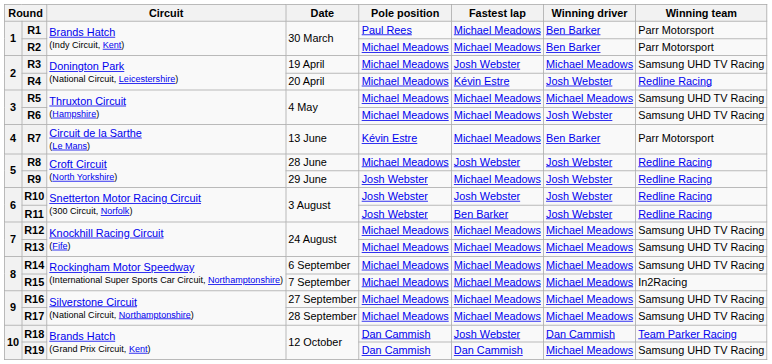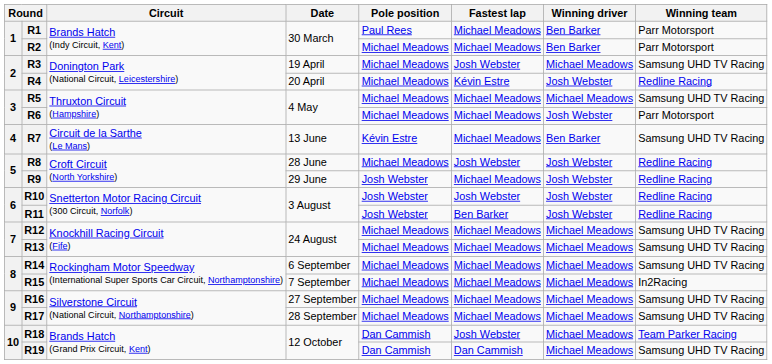 <table class="wikitable" style="font-size: 85%">
 <tr>
 <th colspan=2>Round</th>
 <th>Circuit</th>
 <th>Date</th>
 <th>Pole position</th>
 <th>Fastest lap</th>
 <th>Winning driver</th>
 <th>Winning team</th>
 </tr>
 <tr>
 <th rowspan=2>1</th>
 <th>R1</th>
 <td rowspan=2><a href='#'>Brands Hatch</a><br><small>(Indy Circuit, <a href='#'>Kent</a>)</small></td>
 <td rowspan=2>30 March</td>
 <td> <a href='#'>Paul Rees</a></td>
 <td> <a href='#'>Michael Meadows</a></td>
 <td> <a href='#'>Ben Barker</a></td>
 <td>Parr Motorsport</td>
 </tr>
 <tr>
 <th>R2</th>
 <td> <a href='#'>Michael Meadows</a></td>
 <td> <a href='#'>Michael Meadows</a></td>
 <td> <a href='#'>Ben Barker</a></td>
 <td>Parr Motorsport</td>
 </tr>
 <tr>
 <th rowspan=2>2</th>
 <th>R3</th>
 <td rowspan=2><a href='#'>Donington Park</a><br><small>(National Circuit, <a href='#'>Leicestershire</a>)</small></td>
 <td>19 April</td>
 <td> <a href='#'>Michael Meadows</a></td>
 <td> <a href='#'>Josh Webster</a></td>
 <td> <a href='#'>Michael Meadows</a></td>
 <td>Samsung UHD TV Racing</td>
 </tr>
 <tr>
 <th>R4</th>
 <td>20 April</td>
 <td> <a href='#'>Michael Meadows</a></td>
 <td> <a href='#'>Kévin Estre</a></td>
 <td> <a href='#'>Josh Webster</a></td>
 <td><a href='#'>Redline Racing</a></td>
 </tr>
 <tr>
 <th rowspan=2>3</th>
 <th>R5</th>
 <td rowspan=2><a href='#'>Thruxton Circuit</a><br><small>(<a href='#'>Hampshire</a>)</small></td>
 <td rowspan=2>4 May</td>
 <td> <a href='#'>Michael Meadows</a></td>
 <td> <a href='#'>Michael Meadows</a></td>
 <td> <a href='#'>Michael Meadows</a></td>
 <td>Samsung UHD TV Racing</td>
 </tr>
 <tr>
 <th>R6</th>
 <td> <a href='#'>Michael Meadows</a></td>
 <td> <a href='#'>Michael Meadows</a></td>
 <td> <a href='#'>Josh Webster</a></td>
-<td>Samsung UHD TV Racing</td>
+<td>Parr Motorsport</td>
 </tr>
 <tr>
 <th>4</th>
 <th>R7</th>
 <td><a href='#'>Circuit de la Sarthe</a><br><small>(<a href='#'>Le Mans</a>)</small></td>
 <td>13 June</td>
 <td> <a href='#'>Kévin Estre</a></td>
 <td> <a href='#'>Michael Meadows</a></td>
 <td> <a href='#'>Ben Barker</a></td>
-<td>Parr Motorsport</td>
+<td>Samsung UHD TV Racing</td>
 </tr>
 <tr>
 <th rowspan=2>5</th>
 <th>R8</th>
 <td rowspan=2><a href='#'>Croft Circuit</a><br><small>(<a href='#'>North Yorkshire</a>)</small></td>
 <td>28 June</td>
 <td> <a href='#'>Michael Meadows</a></td>
 <td> <a href='#'>Josh Webster</a></td>
 <td> <a href='#'>Josh Webster</a></td>
 <td><a href='#'>Redline Racing</a></td>
 </tr>
 <tr>
 <th>R9</th>
 <td>29 June</td>
 <td> <a href='#'>Josh Webster</a></td>
 <td> <a href='#'>Michael Meadows</a></td>
 <td> <a href='#'>Josh Webster</a></td>
 <td><a href='#'>Redline Racing</a></td>
 </tr>
 <tr>
 <th rowspan=2>6</th>
 <th>R10</th>
 <td rowspan=2><a href='#'>Snetterton Motor Racing Circuit</a><br><small>(300 Circuit, <a href='#'>Norfolk</a>)</small></td>
 <td rowspan=2>3 August</td>
 <td> <a href='#'>Josh Webster</a></td>
 <td> <a href='#'>Josh Webster</a></td>
 <td> <a href='#'>Josh Webster</a></td>
 <td><a href='#'>Redline Racing</a></td>
 </tr>
 <tr>
 <th>R11</th>
 <td> <a href='#'>Josh Webster</a></td>
 <td> <a href='#'>Ben Barker</a></td>
 <td> <a href='#'>Josh Webster</a></td>
 <td><a href='#'>Redline Racing</a></td>
 </tr>
 <tr>
 <th rowspan=2>7</th>
 <th>R12</th>
 <td rowspan=2><a href='#'>Knockhill Racing Circuit</a><br><small>(<a href='#'>Fife</a>)</small></td>
 <td rowspan=2>24 August</td>
 <td> <a href='#'>Michael Meadows</a></td>
 <td> <a href='#'>Michael Meadows</a></td>
 <td> <a href='#'>Michael Meadows</a></td>
 <td>Samsung UHD TV Racing</td>
 </tr>
 <tr>
 <th>R13</th>
 <td> <a href='#'>Michael Meadows</a></td>
 <td> <a href='#'>Michael Meadows</a></td>
 <td> <a href='#'>Michael Meadows</a></td>
 <td>Samsung UHD TV Racing</td>
 </tr>
 <tr>
 <th rowspan=2>8</th>
 <th>R14</th>
 <td rowspan=2><a href='#'>Rockingham Motor Speedway</a><br><small>(International Super Sports Car Circuit, <a href='#'>Northamptonshire</a>)</small></td>
 <td>6 September</td>
 <td> <a href='#'>Michael Meadows</a></td>
 <td> <a href='#'>Michael Meadows</a></td>
 <td> <a href='#'>Michael Meadows</a></td>
 <td>Samsung UHD TV Racing</td>
 </tr>
 <tr>
 <th>R15</th>
 <td>7 September</td>
 <td> <a href='#'>Michael Meadows</a></td>
 <td> <a href='#'>Michael Meadows</a></td>
 <td> <a href='#'>Michael Meadows</a></td>
 <td>In2Racing</td>
 </tr>
 <tr>
 <th rowspan=2>9</th>
 <th>R16</th>
 <td rowspan=2><a href='#'>Silverstone Circuit</a><br><small>(National Circuit, <a href='#'>Northamptonshire</a>)</small></td>
 <td>27 September</td>
 <td> <a href='#'>Michael Meadows</a></td>
 <td> <a href='#'>Michael Meadows</a></td>
 <td> <a href='#'>Michael Meadows</a></td>
 <td>Samsung UHD TV Racing</td>
 </tr>
 <tr>
 <th>R17</th>
 <td>28 September</td>
 <td> <a href='#'>Michael Meadows</a></td>
 <td> <a href='#'>Michael Meadows</a></td>
 <td> <a href='#'>Michael Meadows</a></td>
 <td>Samsung UHD TV Racing</td>
 </tr>
 <tr>
 <th rowspan=2>10</th>
 <th>R18</th>
 <td rowspan=2><a href='#'>Brands Hatch</a><br><small>(Grand Prix Circuit, <a href='#'>Kent</a>)</small></td>
 <td rowspan=2>12 October</td>
 <td> <a href='#'>Dan Cammish</a></td>
 <td> <a href='#'>Josh Webster</a></td>
-<td> <a href='#'>Dan Cammish</a></td>
+<td> <a href='#'>Michael Meadows</a></td>
 <td><a href='#'>Team Parker Racing</a></td>
 </tr>
 <tr>
 <th>R19</th>
 <td> <a href='#'>Dan Cammish</a></td>
 <td> <a href='#'>Dan Cammish</a></td>
 <td> <a href='#'>Michael Meadows</a></td>
 <td>Samsung UHD TV Racing</td>
 </tr>
 </table>
